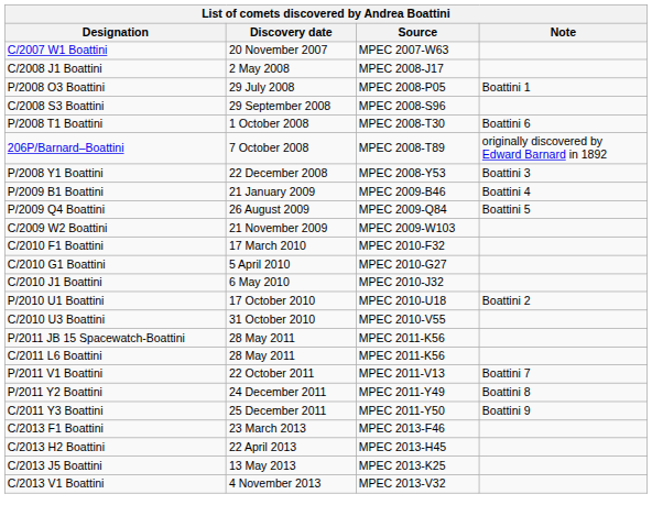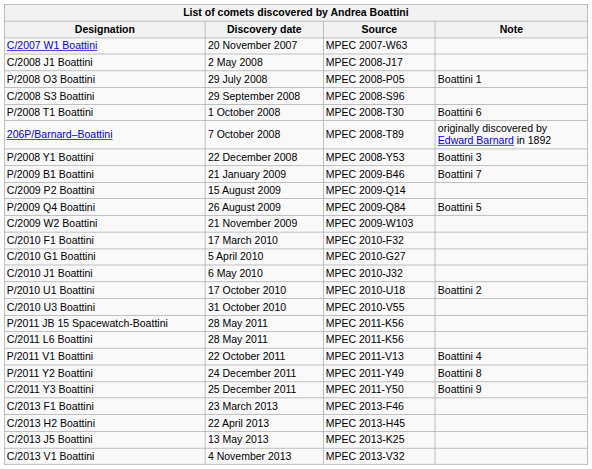 <table class="wikitable collapsible collapsed" style="font-size: 90%;">
 <tr>
 <th style="width:55em;" colspan=4>List of comets discovered by Andrea Boattini</th>
 </tr>
 <tr>
 <th>Designation</th>
 <th>Discovery date</th>
 <th>Source</th>
 <th style="width:14em;">Note</th>
 </tr>
 <tr>
 <td><a href='#'>C/2007 W1 Boattini</a></td>
 <td>20 November 2007</td>
 <td>MPEC 2007-W63</td>
 <td></td>
 </tr>
 <tr>
 <td>C/2008 J1 Boattini</td>
 <td>2 May 2008</td>
 <td>MPEC 2008-J17</td>
 <td></td>
 </tr>
 <tr>
 <td>P/2008 O3 Boattini</td>
 <td>29 July 2008</td>
 <td>MPEC 2008-P05</td>
 <td>Boattini 1</td>
 </tr>
 <tr>
 <td>C/2008 S3 Boattini</td>
 <td>29 September 2008</td>
 <td>MPEC 2008-S96</td>
 <td></td>
 </tr>
 <tr>
 <td>P/2008 T1 Boattini</td>
 <td>1 October 2008</td>
 <td>MPEC 2008-T30</td>
 <td>Boattini 6</td>
 </tr>
 <tr>
 <td><a href='#'>206P/Barnard–Boattini</a></td>
 <td>7 October 2008</td>
 <td>MPEC 2008-T89</td>
 <td>originally discovered by <a href='#'>Edward Barnard</a> in 1892</td>
 </tr>
 <tr>
 <td>P/2008 Y1 Boattini</td>
 <td>22 December 2008</td>
 <td>MPEC 2008-Y53</td>
 <td>Boattini 3</td>
 </tr>
 <tr>
 <td>P/2009 B1 Boattini</td>
 <td>21 January 2009</td>
 <td>MPEC 2009-B46</td>
-<td>Boattini 4</td>
+<td>Boattini 7</td>
+</tr>
+<tr>
+<td>C/2009 P2 Boattini</td>
+<td>15 August 2009</td>
+<td>MPEC 2009-Q14</td>
+<td></td>
 </tr>
 <tr>
 <td>P/2009 Q4 Boattini</td>
 <td>26 August 2009</td>
 <td>MPEC 2009-Q84</td>
 <td>Boattini 5</td>
 </tr>
 <tr>
 <td>C/2009 W2 Boattini</td>
 <td>21 November 2009</td>
 <td>MPEC 2009-W103</td>
 <td></td>
 </tr>
 <tr>
 <td>C/2010 F1 Boattini</td>
 <td>17 March 2010</td>
 <td>MPEC 2010-F32</td>
 <td></td>
 </tr>
 <tr>
 <td>C/2010 G1 Boattini</td>
 <td>5 April 2010</td>
 <td>MPEC 2010-G27</td>
 <td></td>
 </tr>
 <tr>
 <td>C/2010 J1 Boattini</td>
 <td>6 May 2010</td>
 <td>MPEC 2010-J32</td>
 <td></td>
 </tr>
 <tr>
 <td>P/2010 U1 Boattini</td>
 <td>17 October 2010</td>
 <td>MPEC 2010-U18</td>
 <td>Boattini 2</td>
 </tr>
 <tr>
 <td>C/2010 U3 Boattini</td>
 <td>31 October 2010</td>
 <td>MPEC 2010-V55</td>
 <td></td>
 </tr>
 <tr>
 <td>P/2011 JB 15 Spacewatch-Boattini</td>
 <td>28 May 2011</td>
 <td>MPEC 2011-K56</td>
 <td></td>
 </tr>
 <tr>
 <td>C/2011 L6 Boattini</td>
 <td>28 May 2011</td>
 <td>MPEC 2011-K56</td>
 <td></td>
 </tr>
 <tr>
 <td>P/2011 V1 Boattini</td>
 <td>22 October 2011</td>
 <td>MPEC 2011-V13</td>
-<td>Boattini 7</td>
+<td>Boattini 4</td>
 </tr>
 <tr>
 <td>P/2011 Y2 Boattini</td>
 <td>24 December 2011</td>
 <td>MPEC 2011-Y49</td>
 <td>Boattini 8</td>
 </tr>
 <tr>
 <td>C/2011 Y3 Boattini</td>
 <td>25 December 2011</td>
 <td>MPEC 2011-Y50</td>
 <td>Boattini 9</td>
 </tr>
 <tr>
 <td>C/2013 F1 Boattini</td>
 <td>23 March 2013</td>
 <td>MPEC 2013-F46</td>
 <td></td>
 </tr>
 <tr>
 <td>C/2013 H2 Boattini</td>
 <td>22 April 2013</td>
 <td>MPEC 2013-H45</td>
 <td></td>
 </tr>
 <tr>
 <td>C/2013 J5 Boattini</td>
 <td>13 May 2013</td>
 <td>MPEC 2013-K25</td>
 <td></td>
 </tr>
 <tr>
 <td>C/2013 V1 Boattini</td>
 <td>4 November 2013</td>
 <td>MPEC 2013-V32</td>
 <td></td>
 </tr>
 </table>
